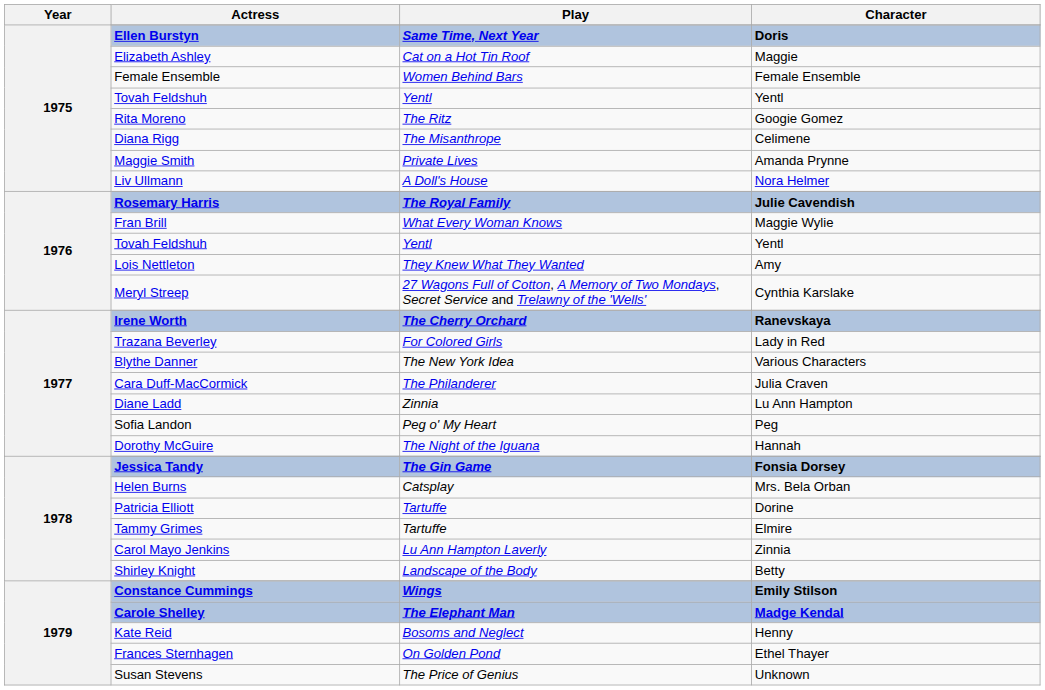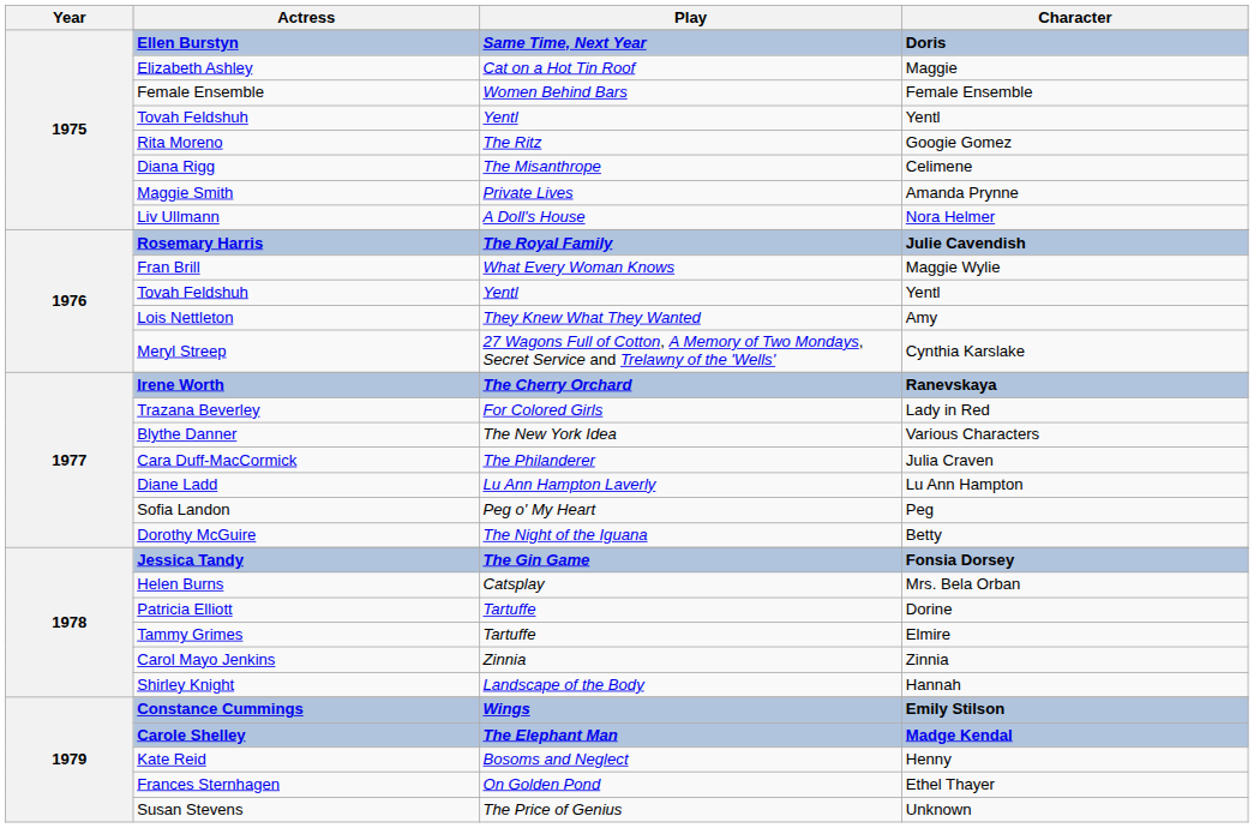 <table class="wikitable" style="width:100%;">
 <tr style="background:#bebebe;">
 <th style="width:10%;">Year</th>
 <th style="width:27%;">Actress</th>
 <th style="width:33%;">Play</th>
 <th style="width:27%;">Character</th>
 </tr>
 <tr>
 <th rowspan="9" align="center">1975</th>
 </tr>
 <tr style="background:#B0C4DE">
 <td><strong><a href='#'>Ellen Burstyn</a></strong></td>
 <td><strong><em><a href='#'>Same Time, Next Year</a></em></strong></td>
 <td><strong>Doris</strong></td>
 </tr>
 <tr>
 <td><a href='#'>Elizabeth Ashley</a></td>
 <td><em><a href='#'>Cat on a Hot Tin Roof</a></em></td>
 <td>Maggie</td>
 </tr>
 <tr>
 <td>Female Ensemble</td>
 <td><em><a href='#'>Women Behind Bars</a></em></td>
 <td>Female Ensemble</td>
 </tr>
 <tr>
 <td><a href='#'>Tovah Feldshuh</a></td>
 <td><em><a href='#'>Yentl</a></em></td>
 <td>Yentl</td>
 </tr>
 <tr>
 <td><a href='#'>Rita Moreno</a></td>
 <td><em><a href='#'>The Ritz</a></em></td>
 <td>Googie Gomez</td>
 </tr>
 <tr>
 <td><a href='#'>Diana Rigg</a></td>
 <td><em><a href='#'>The Misanthrope</a></em></td>
 <td>Celimene</td>
 </tr>
 <tr>
 <td><a href='#'>Maggie Smith</a></td>
 <td><em><a href='#'>Private Lives</a></em></td>
 <td>Amanda Prynne</td>
 </tr>
 <tr>
 <td><a href='#'>Liv Ullmann</a></td>
 <td><em><a href='#'>A Doll's House</a></em></td>
 <td><a href='#'>Nora Helmer</a></td>
 </tr>
 <tr>
 <th rowspan="6" align="center">1976</th>
 </tr>
 <tr style="background:#B0C4DE">
 <td><strong><a href='#'>Rosemary Harris</a></strong></td>
 <td><strong><em><a href='#'>The Royal Family</a></em></strong></td>
 <td><strong>Julie Cavendish</strong></td>
 </tr>
 <tr>
 <td><a href='#'>Fran Brill</a></td>
 <td><em><a href='#'>What Every Woman Knows</a></em></td>
 <td>Maggie Wylie</td>
 </tr>
 <tr>
 <td><a href='#'>Tovah Feldshuh</a></td>
 <td><em><a href='#'>Yentl</a></em></td>
 <td>Yentl</td>
 </tr>
 <tr>
 <td><a href='#'>Lois Nettleton</a></td>
 <td><em><a href='#'>They Knew What They Wanted</a></em></td>
 <td>Amy</td>
 </tr>
 <tr>
 <td><a href='#'>Meryl Streep</a></td>
 <td><em><a href='#'>27 Wagons Full of Cotton</a></em>, <em><a href='#'>A Memory of Two Mondays</a></em>, <em>Secret Service</em> and <em><a href='#'>Trelawny of the 'Wells'</a></em></td>
 <td>Cynthia Karslake</td>
 </tr>
 <tr>
 <th rowspan="8" align="center">1977</th>
 </tr>
 <tr style="background:#B0C4DE">
 <td><strong><a href='#'>Irene Worth</a></strong></td>
 <td><strong><em><a href='#'>The Cherry Orchard</a></em></strong></td>
 <td><strong>Ranevskaya</strong></td>
 </tr>
 <tr>
 <td><a href='#'>Trazana Beverley</a></td>
 <td><em><a href='#'>For Colored Girls</a></em></td>
 <td>Lady in Red</td>
 </tr>
 <tr>
 <td><a href='#'>Blythe Danner</a></td>
 <td><em>The New York Idea</em></td>
 <td>Various Characters</td>
 </tr>
 <tr>
 <td><a href='#'>Cara Duff-MacCormick</a></td>
 <td><em><a href='#'>The Philanderer</a></em></td>
 <td>Julia Craven</td>
 </tr>
 <tr>
 <td><a href='#'>Diane Ladd</a></td>
-<td><em>Zinnia</em></td>
+<td><em><a href='#'>Lu Ann Hampton Laverly</a></em></td>
 <td>Lu Ann Hampton</td>
 </tr>
 <tr>
 <td>Sofia Landon</td>
 <td><em>Peg o' My Heart</em></td>
 <td>Peg</td>
 </tr>
 <tr>
 <td><a href='#'>Dorothy McGuire</a></td>
 <td><em><a href='#'>The Night of the Iguana</a></em></td>
-<td>Hannah</td>
+<td>Betty</td>
 </tr>
 <tr>
 <th rowspan="7" align="center">1978</th>
 </tr>
 <tr style="background:#B0C4DE">
 <td><strong><a href='#'>Jessica Tandy</a></strong></td>
 <td><strong><em><a href='#'>The Gin Game</a></em></strong></td>
 <td><strong>Fonsia Dorsey</strong></td>
 </tr>
 <tr>
 <td><a href='#'>Helen Burns</a></td>
 <td><em>Catsplay</em></td>
 <td>Mrs. Bela Orban</td>
 </tr>
 <tr>
 <td><a href='#'>Patricia Elliott</a></td>
 <td><em><a href='#'>Tartuffe</a></em></td>
 <td>Dorine</td>
 </tr>
 <tr>
 <td><a href='#'>Tammy Grimes</a></td>
 <td><em>Tartuffe</em></td>
 <td>Elmire</td>
 </tr>
 <tr>
 <td><a href='#'>Carol Mayo Jenkins</a></td>
-<td><em><a href='#'>Lu Ann Hampton Laverly</a></em></td>
+<td><em>Zinnia</em></td>
 <td>Zinnia</td>
 </tr>
 <tr>
 <td><a href='#'>Shirley Knight</a></td>
 <td><em><a href='#'>Landscape of the Body</a></em></td>
-<td>Betty</td>
+<td>Hannah</td>
 </tr>
 <tr>
 <th rowspan="6" align="center">1979</th>
 </tr>
 <tr style="background:#B0C4DE">
 <td><strong><a href='#'>Constance Cummings</a></strong></td>
 <td><strong><em><a href='#'>Wings</a></em></strong></td>
 <td><strong>Emily Stilson</strong></td>
 </tr>
 <tr style="background:#B0C4DE">
 <td><strong><a href='#'>Carole Shelley</a></strong></td>
 <td><strong><em><a href='#'>The Elephant Man</a></em></strong></td>
 <td><strong><a href='#'>Madge Kendal</a></strong></td>
 </tr>
 <tr>
 <td><a href='#'>Kate Reid</a></td>
 <td><em><a href='#'>Bosoms and Neglect</a></em></td>
 <td>Henny</td>
 </tr>
 <tr>
 <td><a href='#'>Frances Sternhagen</a></td>
 <td><em><a href='#'>On Golden Pond</a></em></td>
 <td>Ethel Thayer</td>
 </tr>
 <tr>
 <td>Susan Stevens</td>
 <td><em>The Price of Genius</em></td>
 <td>Unknown</td>
 </tr>
 </table>
